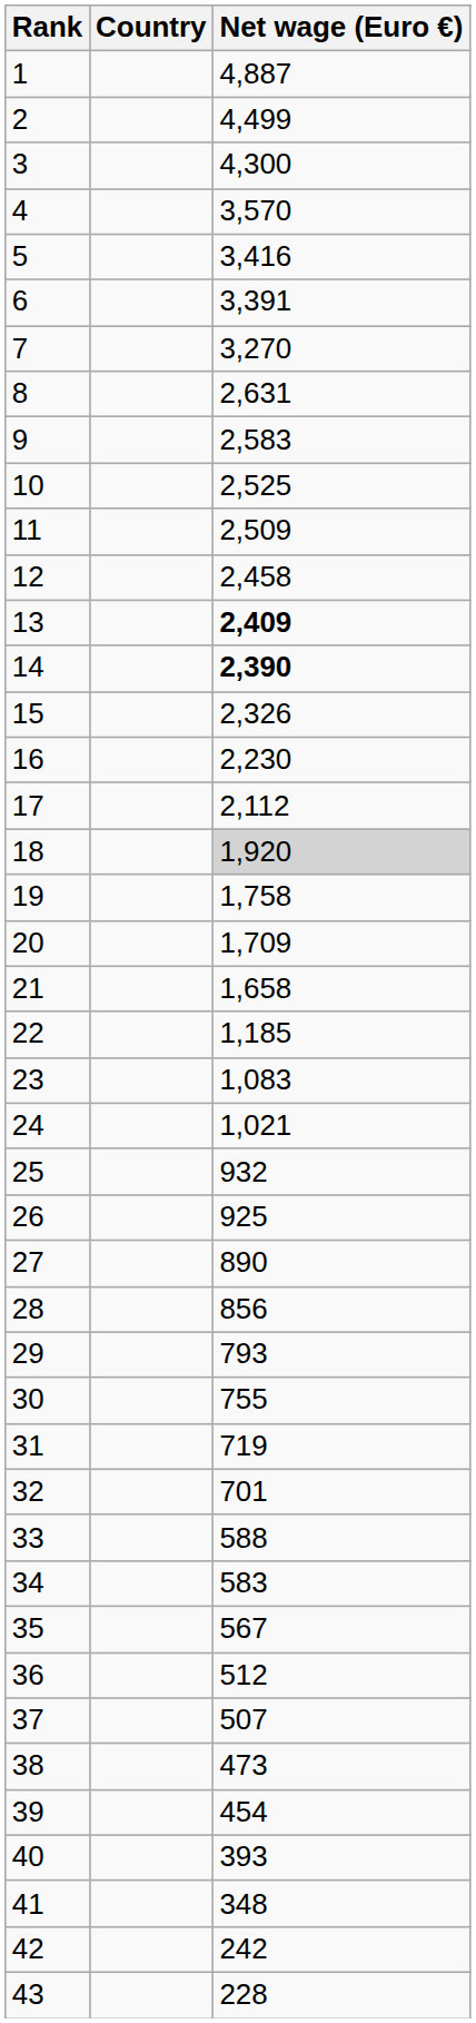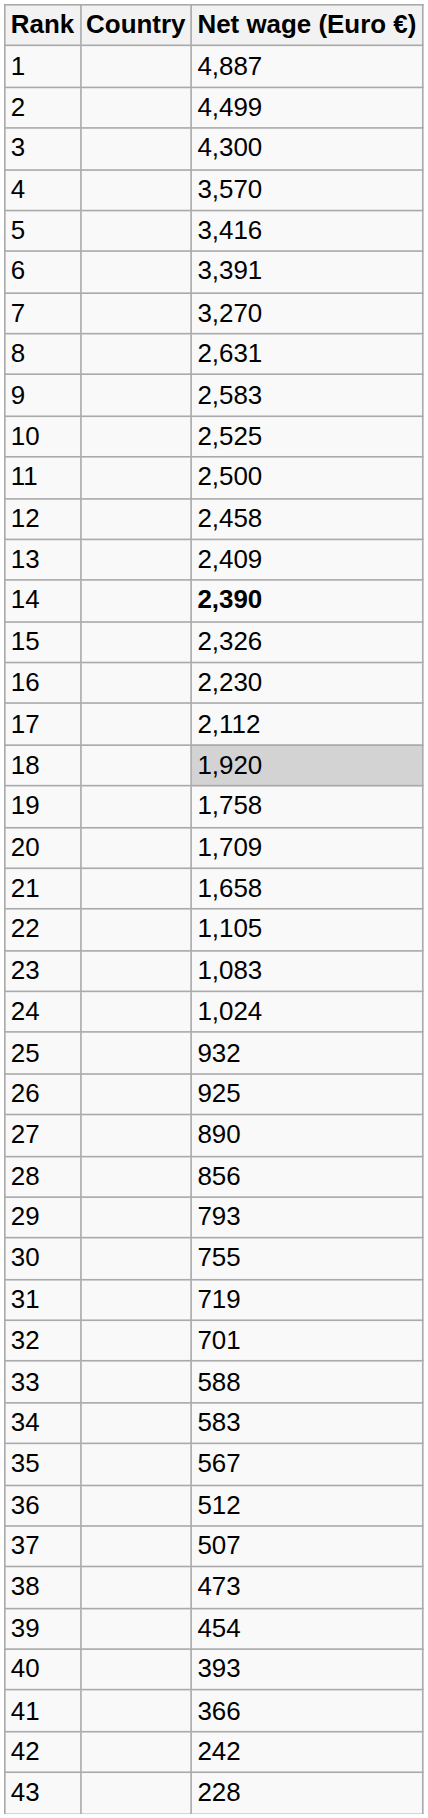 <table class="wikitable sortable">
 <tr>
 <th style="width:2em;" ! data-sort-type="number">Rank</th>
 <th>Country</th>
 <th>Net wage (Euro €)</th>
 </tr>
 <tr>
 <td>1</td>
 <td></td>
 <td>4,887</td>
 </tr>
 <tr>
 <td>2</td>
 <td></td>
 <td>4,499</td>
 </tr>
 <tr>
 <td>3</td>
 <td></td>
 <td>4,300</td>
 </tr>
 <tr>
 <td>4</td>
 <td></td>
 <td>3,570</td>
 </tr>
 <tr>
 <td>5</td>
 <td></td>
 <td>3,416</td>
 </tr>
 <tr>
 <td>6</td>
 <td></td>
 <td>3,391</td>
 </tr>
 <tr>
 <td>7</td>
 <td></td>
 <td>3,270</td>
 </tr>
 <tr>
 <td>8</td>
 <td></td>
 <td>2,631</td>
 </tr>
 <tr>
 <td>9</td>
 <td></td>
 <td>2,583</td>
 </tr>
 <tr>
 <td>10</td>
 <td></td>
 <td>2,525</td>
 </tr>
 <tr>
 <td>11</td>
 <td></td>
-<td>2,509</td>
+<td>2,500</td>
 </tr>
 <tr>
 <td>12</td>
 <td></td>
 <td>2,458</td>
 </tr>
 <tr>
 <td>13</td>
 <td></td>
-<td><strong>2,409</strong></td>
+<td>2,409</td>
 </tr>
 <tr>
 <td>14</td>
 <td></td>
 <td><strong>2,390</strong></td>
 </tr>
 <tr>
 <td>15</td>
 <td></td>
 <td>2,326</td>
 </tr>
 <tr>
 <td>16</td>
 <td></td>
 <td>2,230</td>
 </tr>
 <tr>
 <td>17</td>
 <td></td>
 <td>2,112</td>
 </tr>
 <tr>
 <td>18</td>
 <td></td>
 <td style="background: lightgrey;">1,920</td>
 </tr>
 <tr>
 <td>19</td>
 <td></td>
 <td>1,758</td>
 </tr>
 <tr>
 <td>20</td>
 <td></td>
 <td>1,709</td>
 </tr>
 <tr>
 <td>21</td>
 <td></td>
 <td>1,658</td>
 </tr>
 <tr>
 <td>22</td>
 <td></td>
-<td>1,185</td>
+<td>1,105</td>
 </tr>
 <tr>
 <td>23</td>
 <td></td>
 <td>1,083</td>
 </tr>
 <tr>
 <td>24</td>
 <td></td>
-<td>1,021</td>
+<td>1,024</td>
 </tr>
 <tr>
 <td>25</td>
 <td></td>
 <td>932</td>
 </tr>
 <tr>
 <td>26</td>
 <td></td>
 <td>925</td>
 </tr>
 <tr>
 <td>27</td>
 <td></td>
 <td>890</td>
 </tr>
 <tr>
 <td>28</td>
 <td></td>
 <td>856</td>
 </tr>
 <tr>
 <td>29</td>
 <td></td>
 <td>793</td>
 </tr>
 <tr>
 <td>30</td>
 <td></td>
 <td>755</td>
 </tr>
 <tr>
 <td>31</td>
 <td></td>
 <td>719</td>
 </tr>
 <tr>
 <td>32</td>
 <td></td>
 <td>701</td>
 </tr>
 <tr>
 <td>33</td>
 <td></td>
 <td>588</td>
 </tr>
 <tr>
 <td>34</td>
 <td></td>
 <td>583</td>
 </tr>
 <tr>
 <td>35</td>
 <td></td>
 <td>567</td>
 </tr>
 <tr>
 <td>36</td>
 <td></td>
 <td>512</td>
 </tr>
 <tr>
 <td>37</td>
 <td></td>
 <td>507</td>
 </tr>
 <tr>
 <td>38</td>
 <td></td>
 <td>473</td>
 </tr>
 <tr>
 <td>39</td>
 <td></td>
 <td>454</td>
 </tr>
 <tr>
 <td>40</td>
 <td></td>
 <td>393</td>
 </tr>
 <tr>
 <td>41</td>
 <td></td>
-<td>348</td>
+<td>366</td>
 </tr>
 <tr>
 <td>42</td>
 <td></td>
 <td>242</td>
 </tr>
 <tr>
 <td>43</td>
 <td></td>
 <td>228</td>
 </tr>
 </table>
